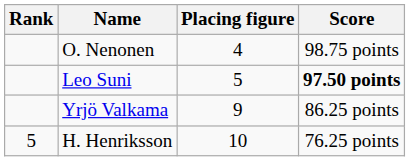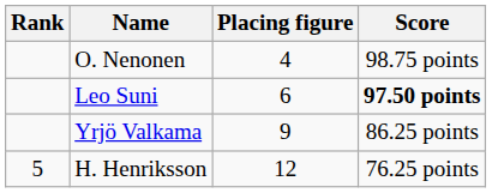 <table class="wikitable" style="text-align:center">
 <tr>
 <th>Rank</th>
 <th>Name</th>
 <th>Placing figure</th>
 <th>Score</th>
 </tr>
 <tr>
 <td></td>
 <td align=left>O. Nenonen</td>
 <td>4</td>
 <td>98.75 points</td>
 </tr>
 <tr>
 <td></td>
 <td align=left><a href='#'>Leo Suni</a></td>
-<td>5</td>
+<td>6</td>
 <td><strong>97.50 points</strong></td>
 </tr>
 <tr>
 <td></td>
 <td align=left><a href='#'>Yrjö Valkama</a></td>
 <td>9</td>
 <td>86.25 points</td>
 </tr>
 <tr>
 <td>5</td>
 <td align=left>H. Henriksson</td>
-<td>10</td>
+<td>12</td>
 <td>76.25 points</td>
 </tr>
 </table>
